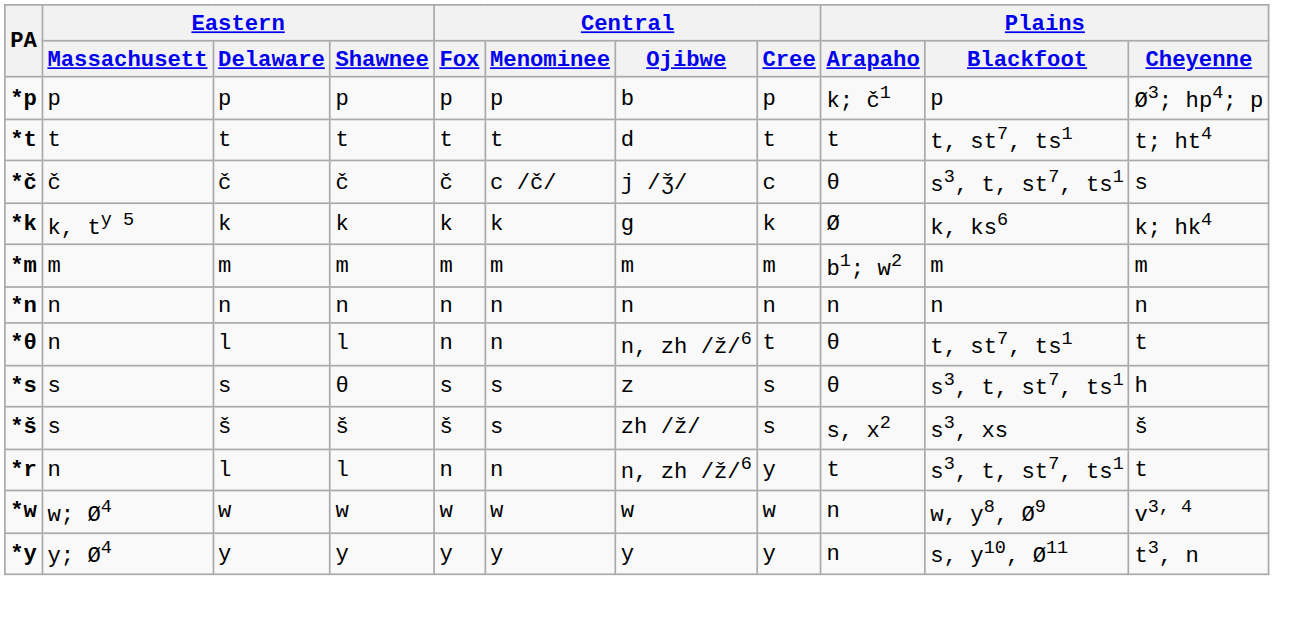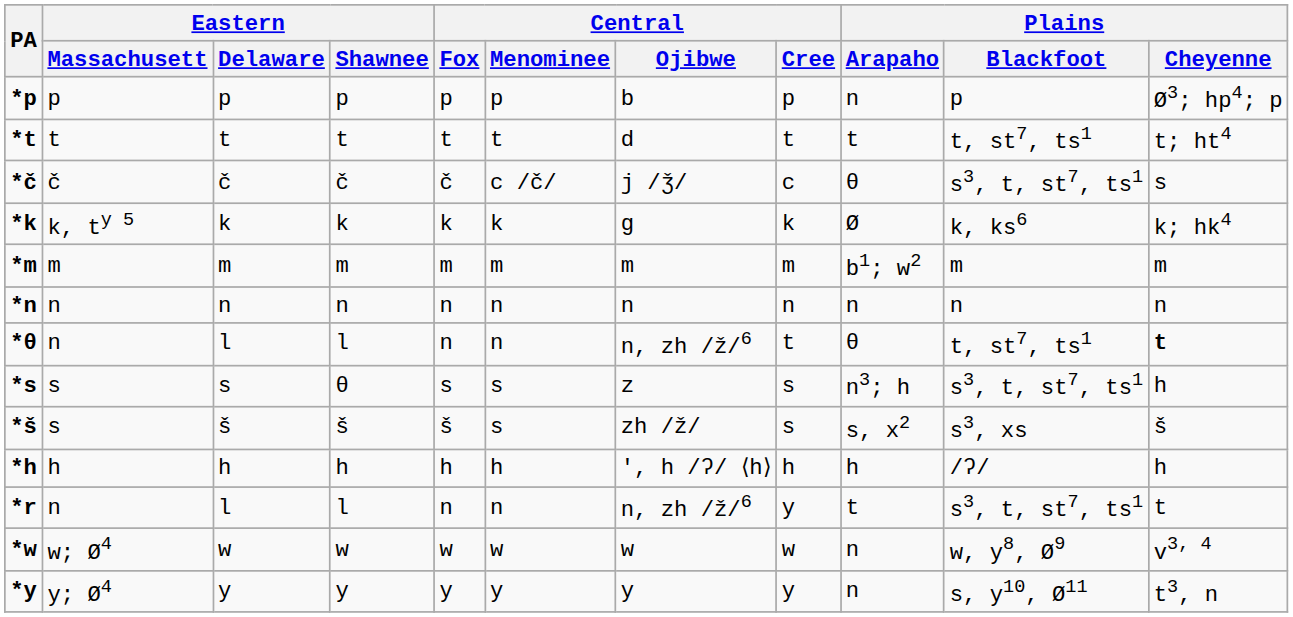 <table class="wikitable">
 <tr>
 <th rowspan="2">PA</th>
 <th colspan="3"><a href='#'>Eastern</a></th>
 <th colspan="4"><a href='#'>Central</a></th>
 <th colspan="3"><a href='#'>Plains</a></th>
 </tr>
 <tr>
 <th><a href='#'>Massachusett</a></th>
 <th><a href='#'>Delaware</a></th>
 <th><a href='#'>Shawnee</a></th>
 <th><a href='#'>Fox</a></th>
 <th><a href='#'>Menominee</a></th>
 <th><a href='#'>Ojibwe</a></th>
 <th><a href='#'>Cree</a></th>
 <th><a href='#'>Arapaho</a></th>
 <th><a href='#'>Blackfoot</a></th>
 <th><a href='#'>Cheyenne</a></th>
 </tr>
 <tr>
 <td><strong>*p</strong></td>
 <td>p</td>
 <td>p</td>
 <td>p</td>
 <td>p</td>
 <td>p</td>
 <td>b</td>
 <td>p</td>
-<td>k; č<sup>1</sup></td>
+<td>n</td>
 <td>p</td>
 <td>Ø<sup>3</sup>; hp<sup>4</sup>; p</td>
 </tr>
 <tr>
 <td><strong>*t</strong></td>
 <td>t</td>
 <td>t</td>
 <td>t</td>
 <td>t</td>
 <td>t</td>
 <td>d</td>
 <td>t</td>
 <td>t</td>
 <td>t, st<sup>7</sup>, ts<sup>1</sup></td>
 <td>t; ht<sup>4</sup></td>
 </tr>
 <tr>
 <td><strong>*č</strong></td>
 <td>č</td>
 <td>č</td>
 <td>č</td>
 <td>č</td>
 <td>c /č/</td>
 <td>j /ǯ/</td>
 <td>c</td>
 <td>θ</td>
 <td>s<sup>3</sup>, t, st<sup>7</sup>, ts<sup>1</sup></td>
 <td>s</td>
 </tr>
 <tr>
 <td><strong>*k</strong></td>
 <td>k, t<sup>y 5</sup></td>
 <td>k</td>
 <td>k</td>
 <td>k</td>
 <td>k</td>
 <td>g</td>
 <td>k</td>
 <td>Ø</td>
 <td>k, ks<sup>6</sup></td>
 <td>k; hk<sup>4</sup></td>
 </tr>
 <tr>
 <td><strong>*m</strong></td>
 <td>m</td>
 <td>m</td>
 <td>m</td>
 <td>m</td>
 <td>m</td>
 <td>m</td>
 <td>m</td>
 <td>b<sup>1</sup>; w<sup>2</sup></td>
 <td>m</td>
 <td>m</td>
 </tr>
 <tr>
 <td><strong>*n</strong></td>
 <td>n</td>
 <td>n</td>
 <td>n</td>
 <td>n</td>
 <td>n</td>
 <td>n</td>
 <td>n</td>
 <td>n</td>
 <td>n</td>
 <td>n</td>
 </tr>
 <tr>
 <td><strong>*θ</strong></td>
 <td>n</td>
 <td>l</td>
 <td>l</td>
 <td>n</td>
 <td>n</td>
 <td>n, zh /ž/<sup>6</sup></td>
 <td>t</td>
 <td>θ</td>
 <td>t, st<sup>7</sup>, ts<sup>1</sup></td>
-<td>t</td>
+<td><strong>t</strong></td>
 </tr>
 <tr>
 <td><strong>*s</strong></td>
 <td>s</td>
 <td>s</td>
 <td>θ</td>
 <td>s</td>
 <td>s</td>
 <td>z</td>
 <td>s</td>
-<td>θ</td>
+<td>n<sup>3</sup>; h</td>
 <td>s<sup>3</sup>, t, st<sup>7</sup>, ts<sup>1</sup></td>
 <td>h</td>
 </tr>
 <tr>
 <td><strong>*š</strong></td>
 <td>s</td>
 <td>š</td>
 <td>š</td>
 <td>š</td>
 <td>s</td>
 <td>zh /ž/</td>
 <td>s</td>
 <td>s, x<sup>2</sup></td>
 <td>s<sup>3</sup>, xs</td>
 <td>š</td>
+</tr>
+<tr>
+<td><strong>*h</strong></td>
+<td>h</td>
+<td>h</td>
+<td>h</td>
+<td>h</td>
+<td>h</td>
+<td>', h /ʔ/ ⟨h⟩</td>
+<td>h</td>
+<td>h</td>
+<td>/ʔ/</td>
+<td>h</td>
 </tr>
 <tr>
 <td><strong>*r</strong></td>
 <td>n</td>
 <td>l</td>
 <td>l</td>
 <td>n</td>
 <td>n</td>
 <td>n, zh /ž/<sup>6</sup></td>
 <td>y</td>
 <td>t</td>
 <td>s<sup>3</sup>, t, st<sup>7</sup>, ts<sup>1</sup></td>
 <td>t</td>
 </tr>
 <tr>
 <td><strong>*w</strong></td>
 <td>w; Ø<sup>4</sup></td>
 <td>w</td>
 <td>w</td>
 <td>w</td>
 <td>w</td>
 <td>w</td>
 <td>w</td>
 <td>n</td>
 <td>w, y<sup>8</sup>, Ø<sup>9</sup></td>
 <td>v<sup>3, 4</sup></td>
 </tr>
 <tr>
 <td><strong>*y</strong></td>
 <td>y; Ø<sup>4</sup></td>
 <td>y</td>
 <td>y</td>
 <td>y</td>
 <td>y</td>
 <td>y</td>
 <td>y</td>
 <td>n</td>
 <td>s, y<sup>10</sup>, Ø<sup>11</sup></td>
 <td>t<sup>3</sup>, n</td>
 </tr>
 </table>
